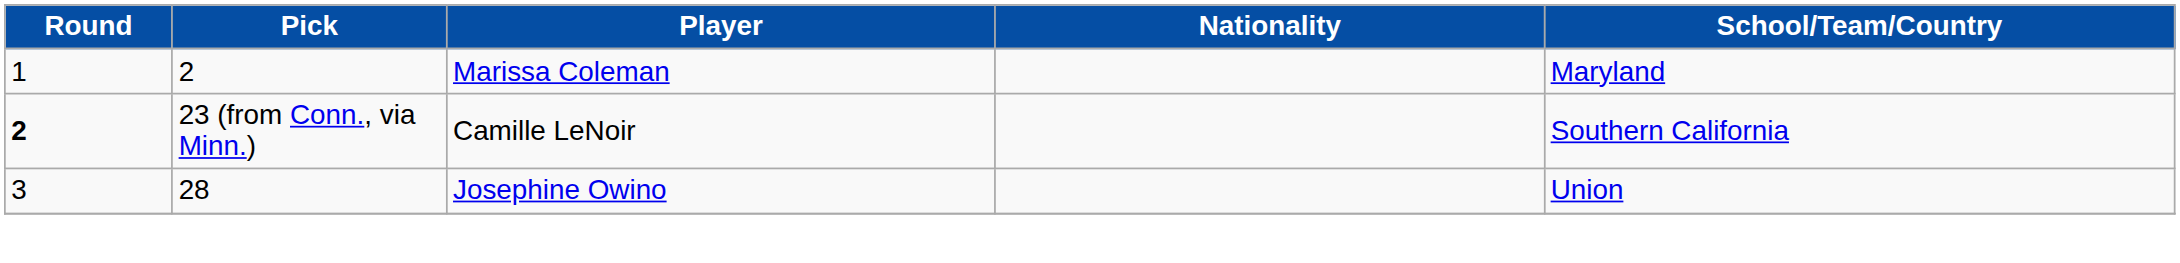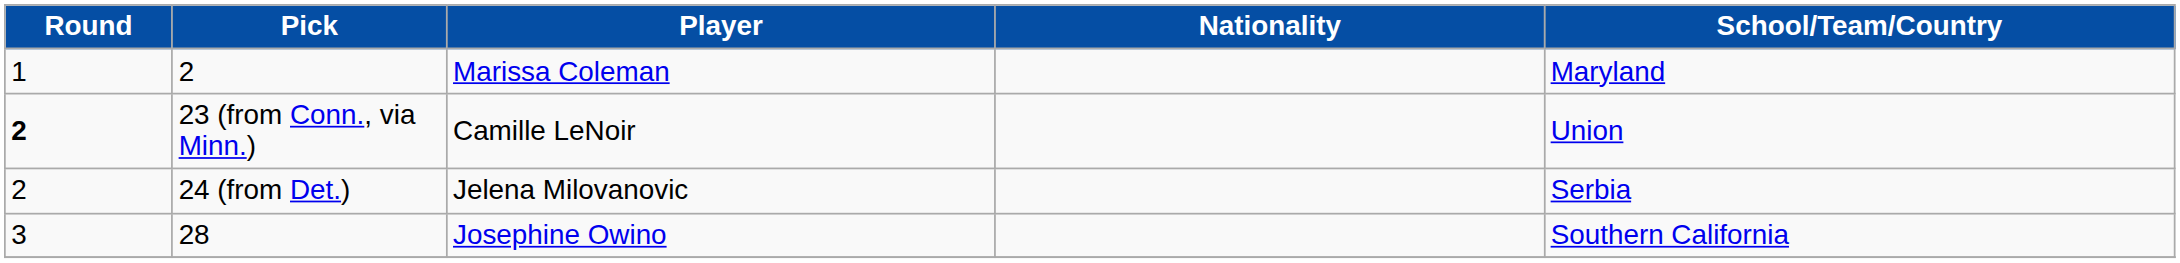 <table class="wikitable">
 <tr>
 <th style="background:#054EA4; color:white;" width="2%">Round</th>
 <th style="background:#054EA4; color:white;" width="5%">Pick</th>
 <th style="background:#054EA4; color:white;" width="10%">Player</th>
 <th style="background:#054EA4; color:white;" width="10%">Nationality</th>
 <th style="background:#054EA4; color:white;" width="10%">School/Team/Country</th>
 </tr>
 <tr>
 <td>1</td>
 <td>2</td>
 <td><a href='#'>Marissa Coleman</a></td>
 <td></td>
 <td><a href='#'>Maryland</a></td>
 </tr>
 <tr>
 <td><strong>2</strong></td>
 <td>23 (from <a href='#'>Conn.</a>, via <a href='#'>Minn.</a>)</td>
 <td>Camille LeNoir</td>
 <td></td>
-<td><a href='#'>Southern California</a></td>
+<td><a href='#'>Union</a></td>
+</tr>
+<tr>
+<td>2</td>
+<td>24 (from <a href='#'>Det.</a>)</td>
+<td>Jelena Milovanovic</td>
+<td></td>
+<td><a href='#'>Serbia</a></td>
 </tr>
 <tr>
 <td>3</td>
 <td>28</td>
 <td><a href='#'>Josephine Owino</a></td>
 <td></td>
-<td><a href='#'>Union</a></td>
+<td><a href='#'>Southern California</a></td>
 </tr>
 <tr>
 </tr>
 </table>
